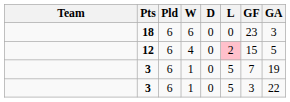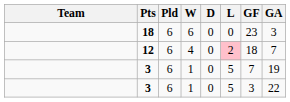 <table class="wikitable" style="text-align: center;">
 <tr>
 <th width=175>Team</th>
 <th width=20 abbr="Points">Pts</th>
 <th width=20 abbr="Played">Pld</th>
 <th width=20 abbr="Won">W</th>
 <th width=20 abbr="Drawn">D</th>
 <th width=20 abbr="Lost">L</th>
 <th width=20 abbr="Goals for">GF</th>
 <th width=20 abbr="Goals against">GA</th>
 </tr>
 <tr align=center>
 <td align=left></td>
 <td><strong>18</strong></td>
 <td>6</td>
 <td>6</td>
 <td>0</td>
 <td>0</td>
 <td>23</td>
 <td>3</td>
 </tr>
 <tr align=center>
 <td align=left></td>
 <td><strong>12</strong></td>
 <td>6</td>
 <td>4</td>
 <td>0</td>
 <td style="background: pink;">2</td>
-<td>15</td>
-<td>5</td>
+<td>18</td>
+<td>7</td>
 </tr>
 <tr align=center>
 <td align=left></td>
 <td><strong>3</strong></td>
 <td>6</td>
 <td>1</td>
 <td>0</td>
 <td>5</td>
 <td>7</td>
 <td>19</td>
 </tr>
 <tr align=center>
 <td align=left></td>
 <td><strong>3</strong></td>
 <td>6</td>
 <td>1</td>
 <td>0</td>
 <td>5</td>
 <td>3</td>
 <td>22</td>
 </tr>
 </table>
